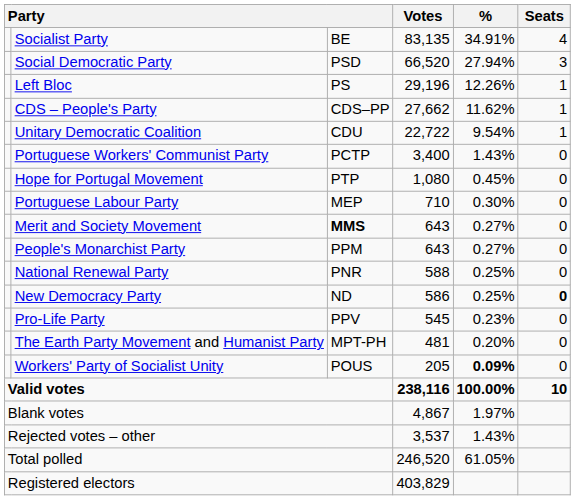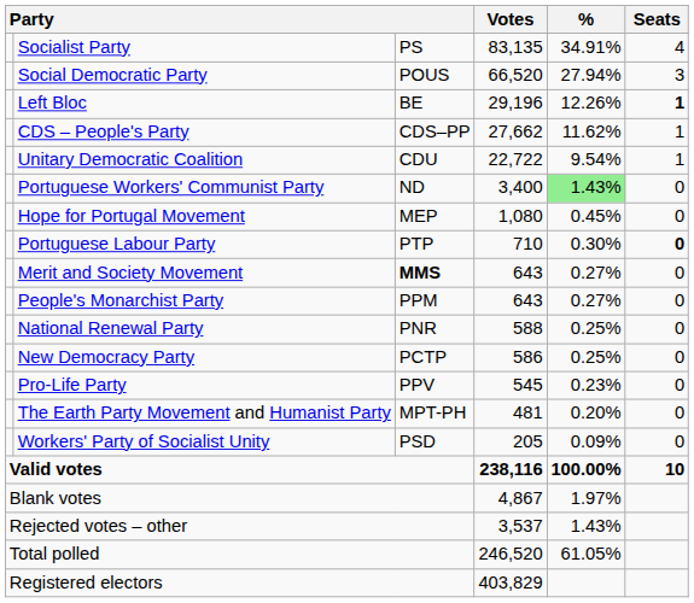 <table class="wikitable" border="1" style="text-align:right;">
 <tr>
 <th style="text-align:left;" colspan=3>Party</th>
 <th align=center width="50">Votes</th>
 <th align=center width="50">%</th>
 <th align=center width="50">Seats</th>
 </tr>
 <tr>
 <td></td>
 <td align=left><a href='#'>Socialist Party</a></td>
-<td align=left>BE</td>
+<td align=left>PS</td>
 <td>83,135</td>
 <td>34.91%</td>
 <td>4</td>
 </tr>
 <tr>
 <td></td>
 <td align=left><a href='#'>Social Democratic Party</a></td>
-<td align=left>PSD</td>
+<td align=left>POUS</td>
 <td>66,520</td>
 <td>27.94%</td>
 <td>3</td>
 </tr>
 <tr>
 <td></td>
 <td align=left><a href='#'>Left Bloc</a></td>
-<td align=left>PS</td>
+<td align=left>BE</td>
 <td>29,196</td>
 <td>12.26%</td>
-<td>1</td>
+<td><strong>1</strong></td>
 </tr>
 <tr>
 <td></td>
 <td align=left><a href='#'>CDS – People's Party</a></td>
 <td align=left style="white-space: nowrap;">CDS–PP</td>
 <td>27,662</td>
 <td>11.62%</td>
 <td>1</td>
 </tr>
 <tr>
 <td></td>
 <td align=left style="white-space: nowrap;"><a href='#'>Unitary Democratic Coalition</a></td>
 <td align=left>CDU</td>
 <td>22,722</td>
 <td>9.54%</td>
 <td>1</td>
 </tr>
 <tr>
 <td></td>
 <td align=left><a href='#'>Portuguese Workers' Communist Party</a></td>
-<td align=left>PCTP</td>
+<td align=left>ND</td>
 <td>3,400</td>
-<td>1.43%</td>
+<td style="background: lightgreen;">1.43%</td>
 <td>0</td>
 </tr>
 <tr>
 <td></td>
 <td align=left><a href='#'>Hope for Portugal Movement</a></td>
-<td align=left>PTP</td>
+<td align=left>MEP</td>
 <td>1,080</td>
 <td>0.45%</td>
 <td>0</td>
 </tr>
 <tr>
 <td></td>
 <td align=left><a href='#'>Portuguese Labour Party</a></td>
-<td align=left>MEP</td>
+<td align=left>PTP</td>
 <td>710</td>
 <td>0.30%</td>
-<td>0</td>
+<td><strong>0</strong></td>
 </tr>
 <tr>
 <td></td>
 <td align=left><a href='#'>Merit and Society Movement</a></td>
 <td align=left><strong>MMS</strong></td>
 <td>643</td>
 <td>0.27%</td>
 <td>0</td>
 </tr>
 <tr>
 <td></td>
 <td align=left><a href='#'>People's Monarchist Party</a></td>
 <td align=left>PPM</td>
 <td>643</td>
 <td>0.27%</td>
 <td>0</td>
 </tr>
 <tr>
 <td></td>
 <td align=left><a href='#'>National Renewal Party</a></td>
 <td align=left>PNR</td>
 <td>588</td>
 <td>0.25%</td>
 <td>0</td>
 </tr>
 <tr>
 <td></td>
 <td align=left><a href='#'>New Democracy Party</a></td>
-<td align=left>ND</td>
+<td align=left>PCTP</td>
 <td>586</td>
 <td>0.25%</td>
-<td><strong>0</strong></td>
+<td>0</td>
 </tr>
 <tr>
 <td></td>
 <td align=left><a href='#'>Pro-Life Party</a></td>
 <td align=left>PPV</td>
 <td>545</td>
 <td>0.23%</td>
 <td>0</td>
 </tr>
 <tr>
 <td></td>
 <td align=left><a href='#'>The Earth Party Movement</a> and <a href='#'>Humanist Party</a></td>
 <td align=left>MPT-PH</td>
 <td>481</td>
 <td>0.20%</td>
 <td>0</td>
 </tr>
 <tr>
 <td></td>
 <td align=left><a href='#'>Workers' Party of Socialist Unity</a></td>
-<td align=left>POUS</td>
+<td align=left>PSD</td>
 <td>205</td>
-<td><strong>0.09%</strong></td>
+<td>0.09%</td>
 <td>0</td>
 </tr>
 <tr style="font-weight:bold">
 <td align=left colspan=3>Valid votes</td>
 <td>238,116</td>
 <td>100.00%</td>
 <td>10</td>
 </tr>
 <tr>
 <td align=left colspan=3>Blank votes</td>
 <td>4,867</td>
 <td>1.97%</td>
 <td></td>
 </tr>
 <tr>
 <td align=left colspan=3>Rejected votes – other</td>
 <td>3,537</td>
 <td>1.43%</td>
 <td></td>
 </tr>
 <tr>
 <td align=left colspan=3>Total polled</td>
 <td>246,520</td>
 <td>61.05%</td>
 <td></td>
 </tr>
 <tr>
 <td align=left colspan=3>Registered electors</td>
 <td>403,829</td>
 <td></td>
 <td></td>
 </tr>
 </table>
